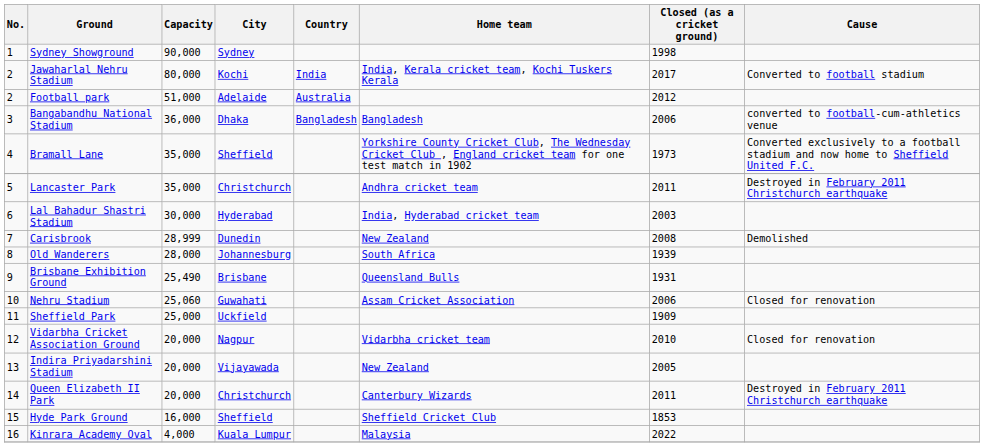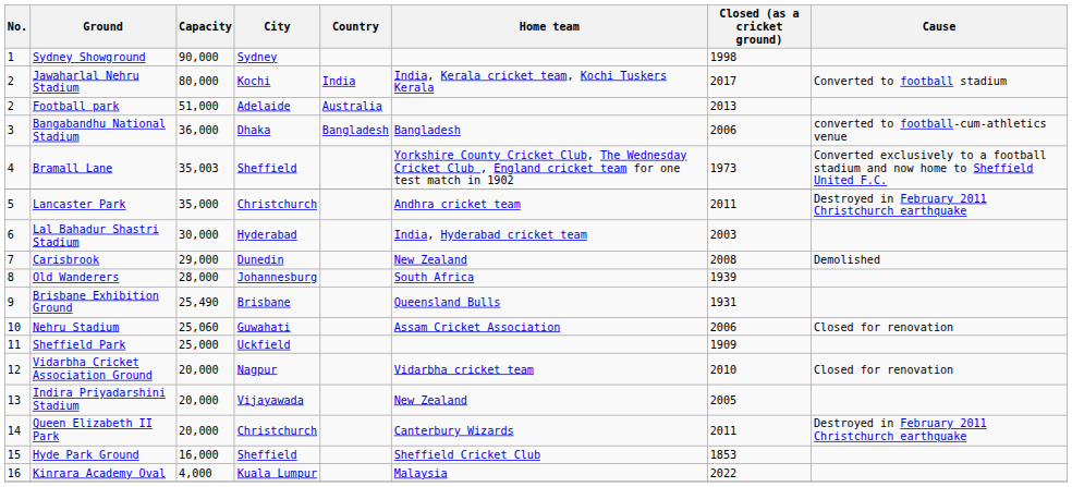 <table class="wikitable sortable">
 <tr>
 <th>No.</th>
 <th>Ground</th>
 <th>Capacity</th>
 <th>City</th>
 <th>Country</th>
 <th>Home team</th>
 <th>Closed (as a cricket ground)</th>
 <th>Cause</th>
 </tr>
 <tr>
 <td>1</td>
 <td><a href='#'>Sydney Showground</a></td>
 <td>90,000</td>
 <td><a href='#'>Sydney</a></td>
 <td></td>
 <td></td>
 <td>1998</td>
 <td></td>
 </tr>
 <tr>
 <td>2</td>
 <td><a href='#'>Jawaharlal Nehru Stadium</a></td>
 <td>80,000</td>
 <td><a href='#'>Kochi</a></td>
 <td> <a href='#'>India</a></td>
 <td><a href='#'>India</a>, <a href='#'>Kerala cricket team</a>, <a href='#'>Kochi Tuskers Kerala</a></td>
 <td>2017</td>
 <td>Converted to <a href='#'>football</a> stadium</td>
 </tr>
 <tr>
 <td>2</td>
 <td><a href='#'>Football park</a></td>
 <td>51,000</td>
 <td><a href='#'>Adelaide</a></td>
 <td><a href='#'>Australia</a></td>
 <td></td>
-<td>2012</td>
+<td>2013</td>
 <td></td>
 </tr>
 <tr>
 <td>3</td>
 <td><a href='#'>Bangabandhu National Stadium</a></td>
 <td>36,000</td>
 <td><a href='#'>Dhaka</a></td>
 <td> <a href='#'>Bangladesh</a></td>
 <td><a href='#'>Bangladesh</a></td>
 <td>2006</td>
 <td>converted to <a href='#'>football</a>-cum-athletics venue</td>
 </tr>
 <tr>
 <td>4</td>
 <td><a href='#'>Bramall Lane</a></td>
-<td>35,000</td>
+<td>35,003</td>
 <td><a href='#'>Sheffield</a></td>
 <td></td>
 <td><a href='#'>Yorkshire County Cricket Club</a>, <a href='#'>The Wednesday Cricket Club </a>, <a href='#'>England cricket team</a> for one test match in 1902</td>
 <td>1973</td>
 <td>Converted exclusively to a football stadium and now home to <a href='#'>Sheffield United F.C.</a></td>
 </tr>
 <tr>
 </tr>
 <tr>
 <td>5</td>
 <td><a href='#'>Lancaster Park</a></td>
 <td>35,000</td>
 <td><a href='#'>Christchurch</a></td>
 <td></td>
 <td><a href='#'>Andhra cricket team</a></td>
 <td>2011</td>
 <td>Destroyed in <a href='#'>February 2011 Christchurch earthquake</a></td>
 </tr>
 <tr>
 <td>6</td>
 <td><a href='#'>Lal Bahadur Shastri Stadium</a></td>
 <td>30,000</td>
 <td><a href='#'>Hyderabad</a></td>
 <td></td>
 <td><a href='#'>India</a>, <a href='#'>Hyderabad cricket team</a></td>
 <td>2003</td>
 <td></td>
 </tr>
 <tr>
 <td>7</td>
 <td><a href='#'>Carisbrook</a></td>
-<td>28,999</td>
+<td>29,000</td>
 <td><a href='#'>Dunedin</a></td>
 <td></td>
 <td><a href='#'>New Zealand</a></td>
 <td>2008</td>
 <td>Demolished</td>
 </tr>
 <tr>
 <td>8</td>
 <td><a href='#'>Old Wanderers</a></td>
 <td>28,000</td>
 <td><a href='#'>Johannesburg</a></td>
 <td></td>
 <td><a href='#'>South Africa</a></td>
 <td>1939</td>
 <td></td>
 </tr>
 <tr>
 <td>9</td>
 <td><a href='#'>Brisbane Exhibition Ground</a></td>
 <td>25,490</td>
 <td><a href='#'>Brisbane</a></td>
 <td></td>
 <td><a href='#'>Queensland Bulls</a></td>
 <td>1931</td>
 <td></td>
 </tr>
 <tr>
 <td>10</td>
 <td><a href='#'>Nehru Stadium</a></td>
 <td>25,060</td>
 <td><a href='#'>Guwahati</a></td>
 <td></td>
 <td><a href='#'>Assam Cricket Association</a></td>
 <td>2006</td>
 <td>Closed for renovation</td>
 </tr>
 <tr>
 <td>11</td>
 <td><a href='#'>Sheffield Park</a></td>
 <td>25,000</td>
 <td><a href='#'>Uckfield</a></td>
 <td></td>
 <td></td>
 <td>1909</td>
 <td></td>
 </tr>
 <tr>
 <td>12</td>
 <td><a href='#'>Vidarbha Cricket Association Ground</a></td>
 <td>20,000</td>
 <td><a href='#'>Nagpur</a></td>
 <td></td>
 <td><a href='#'>Vidarbha cricket team</a></td>
 <td>2010</td>
 <td>Closed for renovation</td>
 </tr>
 <tr>
 <td>13</td>
 <td><a href='#'>Indira Priyadarshini Stadium</a></td>
 <td>20,000</td>
 <td><a href='#'>Vijayawada</a></td>
 <td></td>
 <td><a href='#'>New Zealand</a></td>
 <td>2005</td>
 <td></td>
 </tr>
 <tr>
 <td>14</td>
 <td><a href='#'>Queen Elizabeth II Park</a></td>
 <td>20,000</td>
 <td><a href='#'>Christchurch</a></td>
 <td></td>
 <td><a href='#'>Canterbury Wizards</a></td>
 <td>2011</td>
 <td>Destroyed in <a href='#'>February 2011 Christchurch earthquake</a></td>
 </tr>
 <tr>
 <td>15</td>
 <td><a href='#'>Hyde Park Ground</a></td>
 <td>16,000</td>
 <td><a href='#'>Sheffield</a></td>
 <td></td>
 <td><a href='#'>Sheffield Cricket Club</a></td>
 <td>1853</td>
 <td></td>
 </tr>
 <tr>
 <td>16</td>
 <td><a href='#'>Kinrara Academy Oval</a></td>
 <td>4,000</td>
 <td><a href='#'>Kuala Lumpur</a></td>
 <td></td>
 <td><a href='#'>Malaysia</a></td>
 <td>2022</td>
 <td></td>
 </tr>
 <tr>
 </tr>
 </table>
